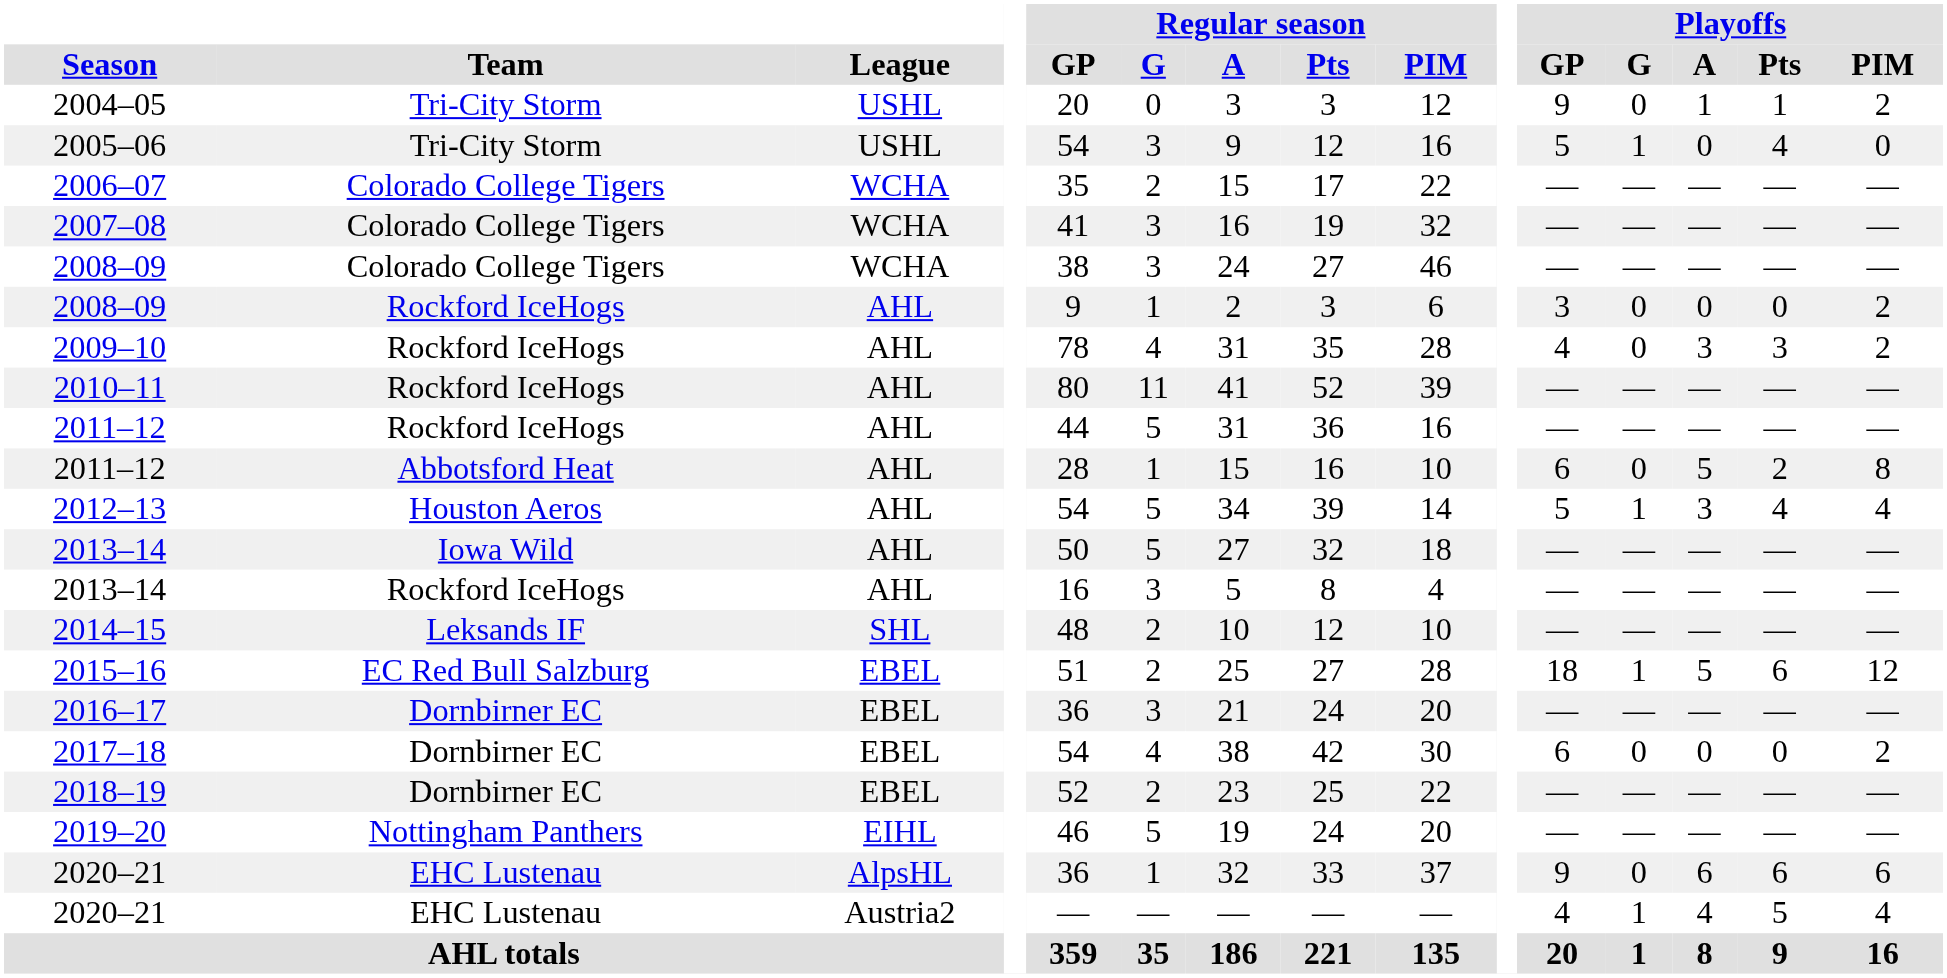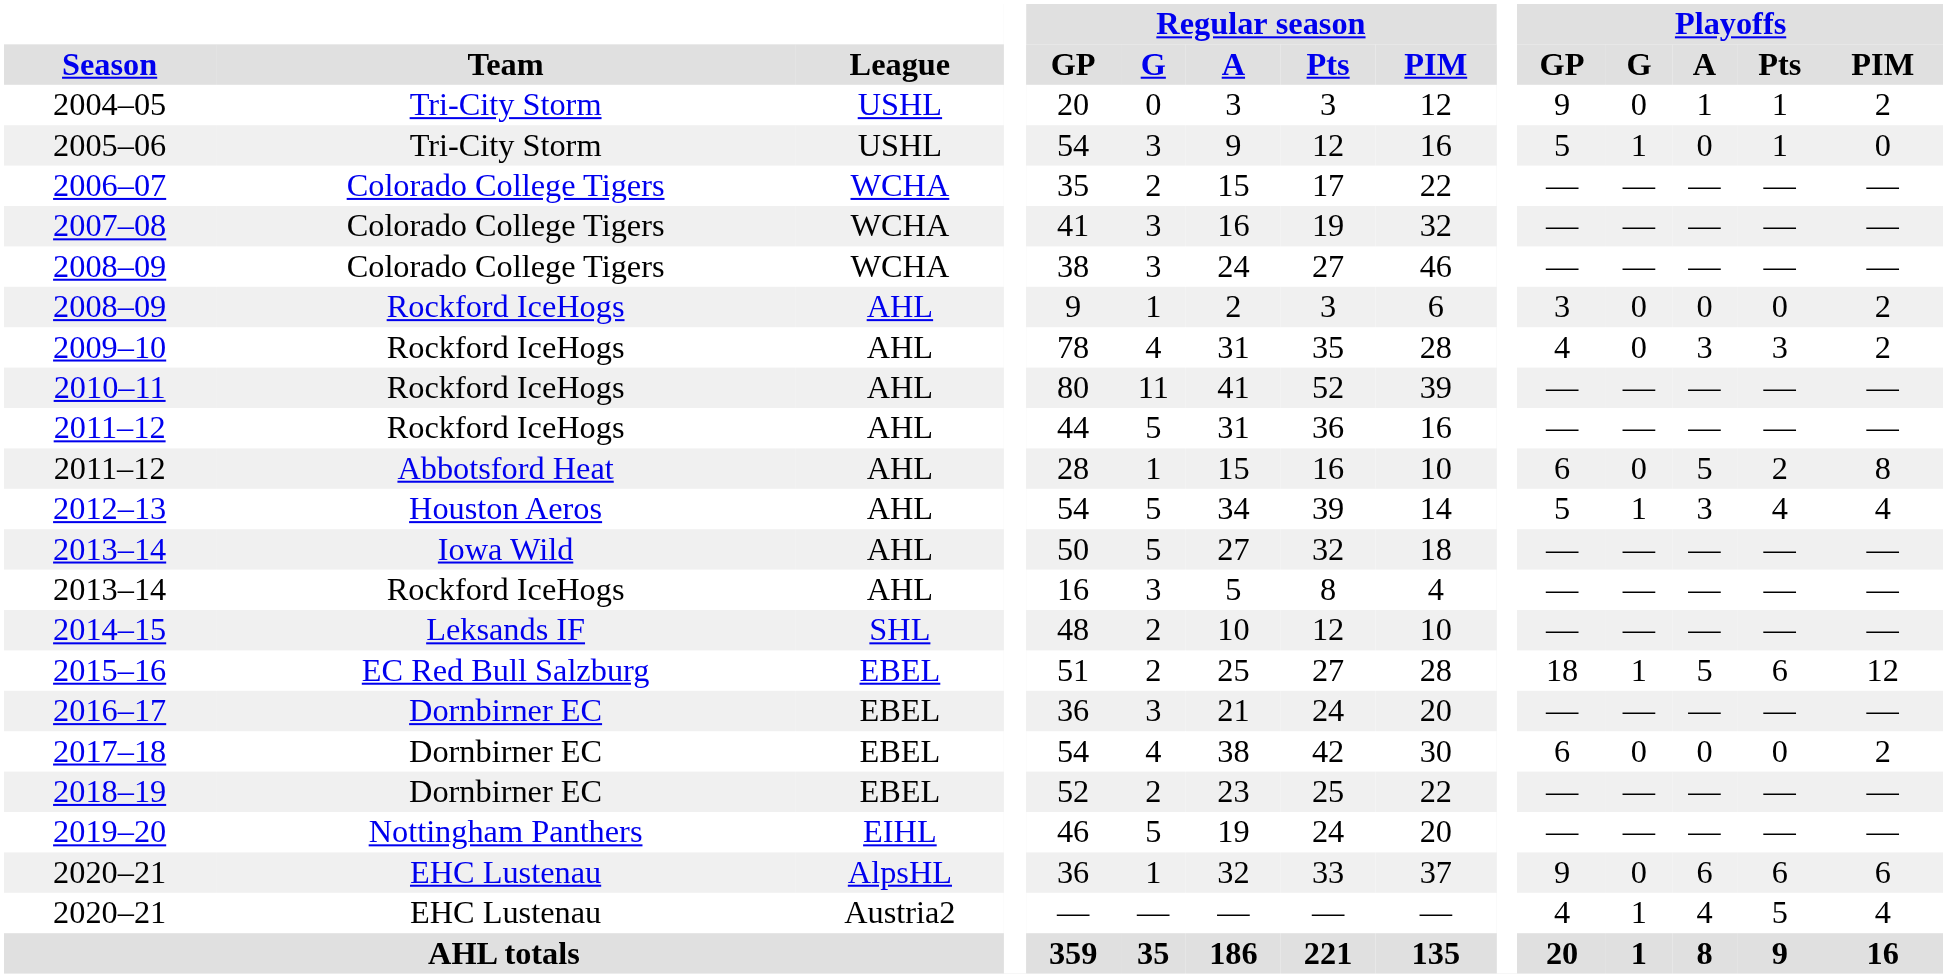 <table border="0" cellpadding="1" cellspacing="0" style="text-align:center; width:60em">
 <tr bgcolor="#e0e0e0">
 <th colspan="3" bgcolor="#ffffff"> </th>
 <th rowspan="99" bgcolor="#ffffff"> </th>
 <th colspan="5"><a href='#'>Regular season</a></th>
 <th rowspan="99" bgcolor="#ffffff"> </th>
 <th colspan="5"><a href='#'>Playoffs</a></th>
 </tr>
 <tr bgcolor="#e0e0e0">
 <th><a href='#'>Season</a></th>
 <th>Team</th>
 <th>League</th>
 <th>GP</th>
 <th><a href='#'>G</a></th>
 <th><a href='#'>A</a></th>
 <th><a href='#'>Pts</a></th>
 <th><a href='#'>PIM</a></th>
 <th>GP</th>
 <th>G</th>
 <th>A</th>
 <th>Pts</th>
 <th>PIM</th>
 </tr>
 <tr>
 <td>2004–05</td>
 <td><a href='#'>Tri-City Storm</a></td>
 <td><a href='#'>USHL</a></td>
 <td>20</td>
 <td>0</td>
 <td>3</td>
 <td>3</td>
 <td>12</td>
 <td>9</td>
 <td>0</td>
 <td>1</td>
 <td>1</td>
 <td>2</td>
 </tr>
 <tr bgcolor="#f0f0f0">
 <td>2005–06</td>
 <td>Tri-City Storm</td>
 <td>USHL</td>
 <td>54</td>
 <td>3</td>
 <td>9</td>
 <td>12</td>
 <td>16</td>
 <td>5</td>
 <td>1</td>
 <td>0</td>
-<td>4</td>
+<td>1</td>
 <td>0</td>
 </tr>
 <tr>
 <td><a href='#'>2006–07</a></td>
 <td><a href='#'>Colorado College Tigers</a></td>
 <td><a href='#'>WCHA</a></td>
 <td>35</td>
 <td>2</td>
 <td>15</td>
 <td>17</td>
 <td>22</td>
 <td>—</td>
 <td>—</td>
 <td>—</td>
 <td>—</td>
 <td>—</td>
 </tr>
 <tr bgcolor="#f0f0f0">
 <td><a href='#'>2007–08</a></td>
 <td>Colorado College Tigers</td>
 <td>WCHA</td>
 <td>41</td>
 <td>3</td>
 <td>16</td>
 <td>19</td>
 <td>32</td>
 <td>—</td>
 <td>—</td>
 <td>—</td>
 <td>—</td>
 <td>—</td>
 </tr>
 <tr>
 <td><a href='#'>2008–09</a></td>
 <td>Colorado College Tigers</td>
 <td>WCHA</td>
 <td>38</td>
 <td>3</td>
 <td>24</td>
 <td>27</td>
 <td>46</td>
 <td>—</td>
 <td>—</td>
 <td>—</td>
 <td>—</td>
 <td>—</td>
 </tr>
 <tr bgcolor="#f0f0f0">
 <td><a href='#'>2008–09</a></td>
 <td><a href='#'>Rockford IceHogs</a></td>
 <td><a href='#'>AHL</a></td>
 <td>9</td>
 <td>1</td>
 <td>2</td>
 <td>3</td>
 <td>6</td>
 <td>3</td>
 <td>0</td>
 <td>0</td>
 <td>0</td>
 <td>2</td>
 </tr>
 <tr>
 <td><a href='#'>2009–10</a></td>
 <td>Rockford IceHogs</td>
 <td>AHL</td>
 <td>78</td>
 <td>4</td>
 <td>31</td>
 <td>35</td>
 <td>28</td>
 <td>4</td>
 <td>0</td>
 <td>3</td>
 <td>3</td>
 <td>2</td>
 </tr>
 <tr bgcolor="#f0f0f0">
 <td><a href='#'>2010–11</a></td>
 <td>Rockford IceHogs</td>
 <td>AHL</td>
 <td>80</td>
 <td>11</td>
 <td>41</td>
 <td>52</td>
 <td>39</td>
 <td>—</td>
 <td>—</td>
 <td>—</td>
 <td>—</td>
 <td>—</td>
 </tr>
 <tr>
 <td><a href='#'>2011–12</a></td>
 <td>Rockford IceHogs</td>
 <td>AHL</td>
 <td>44</td>
 <td>5</td>
 <td>31</td>
 <td>36</td>
 <td>16</td>
 <td>—</td>
 <td>—</td>
 <td>—</td>
 <td>—</td>
 <td>—</td>
 </tr>
 <tr bgcolor="#f0f0f0">
 <td>2011–12</td>
 <td><a href='#'>Abbotsford Heat</a></td>
 <td>AHL</td>
 <td>28</td>
 <td>1</td>
 <td>15</td>
 <td>16</td>
 <td>10</td>
 <td>6</td>
 <td>0</td>
 <td>5</td>
 <td>2</td>
 <td>8</td>
 </tr>
 <tr>
 <td><a href='#'>2012–13</a></td>
 <td><a href='#'>Houston Aeros</a></td>
 <td>AHL</td>
 <td>54</td>
 <td>5</td>
 <td>34</td>
 <td>39</td>
 <td>14</td>
 <td>5</td>
 <td>1</td>
 <td>3</td>
 <td>4</td>
 <td>4</td>
 </tr>
 <tr bgcolor="#f0f0f0">
 <td><a href='#'>2013–14</a></td>
 <td><a href='#'>Iowa Wild</a></td>
 <td>AHL</td>
 <td>50</td>
 <td>5</td>
 <td>27</td>
 <td>32</td>
 <td>18</td>
 <td>—</td>
 <td>—</td>
 <td>—</td>
 <td>—</td>
 <td>—</td>
 </tr>
 <tr>
 <td>2013–14</td>
 <td>Rockford IceHogs</td>
 <td>AHL</td>
 <td>16</td>
 <td>3</td>
 <td>5</td>
 <td>8</td>
 <td>4</td>
 <td>—</td>
 <td>—</td>
 <td>—</td>
 <td>—</td>
 <td>—</td>
 </tr>
 <tr bgcolor="#f0f0f0">
 <td><a href='#'>2014–15</a></td>
 <td><a href='#'>Leksands IF</a></td>
 <td><a href='#'>SHL</a></td>
 <td>48</td>
 <td>2</td>
 <td>10</td>
 <td>12</td>
 <td>10</td>
 <td>—</td>
 <td>—</td>
 <td>—</td>
 <td>—</td>
 <td>—</td>
 </tr>
 <tr>
 <td><a href='#'>2015–16</a></td>
 <td><a href='#'>EC Red Bull Salzburg</a></td>
 <td><a href='#'>EBEL</a></td>
 <td>51</td>
 <td>2</td>
 <td>25</td>
 <td>27</td>
 <td>28</td>
 <td>18</td>
 <td>1</td>
 <td>5</td>
 <td>6</td>
 <td>12</td>
 </tr>
 <tr bgcolor="#f0f0f0">
 <td><a href='#'>2016–17</a></td>
 <td><a href='#'>Dornbirner EC</a></td>
 <td>EBEL</td>
 <td>36</td>
 <td>3</td>
 <td>21</td>
 <td>24</td>
 <td>20</td>
 <td>—</td>
 <td>—</td>
 <td>—</td>
 <td>—</td>
 <td>—</td>
 </tr>
 <tr>
 <td><a href='#'>2017–18</a></td>
 <td>Dornbirner EC</td>
 <td>EBEL</td>
 <td>54</td>
 <td>4</td>
 <td>38</td>
 <td>42</td>
 <td>30</td>
 <td>6</td>
 <td>0</td>
 <td>0</td>
 <td>0</td>
 <td>2</td>
 </tr>
 <tr bgcolor="#f0f0f0">
 <td><a href='#'>2018–19</a></td>
 <td>Dornbirner EC</td>
 <td>EBEL</td>
 <td>52</td>
 <td>2</td>
 <td>23</td>
 <td>25</td>
 <td>22</td>
 <td>—</td>
 <td>—</td>
 <td>—</td>
 <td>—</td>
 <td>—</td>
 </tr>
 <tr>
 <td><a href='#'>2019–20</a></td>
 <td><a href='#'>Nottingham Panthers</a></td>
 <td><a href='#'>EIHL</a></td>
 <td>46</td>
 <td>5</td>
 <td>19</td>
 <td>24</td>
 <td>20</td>
 <td>—</td>
 <td>—</td>
 <td>—</td>
 <td>—</td>
 <td>—</td>
 </tr>
 <tr bgcolor="#f0f0f0">
 <td>2020–21</td>
 <td><a href='#'>EHC Lustenau</a></td>
 <td><a href='#'>AlpsHL</a></td>
 <td>36</td>
 <td>1</td>
 <td>32</td>
 <td>33</td>
 <td>37</td>
 <td>9</td>
 <td>0</td>
 <td>6</td>
 <td>6</td>
 <td>6</td>
 </tr>
 <tr>
 <td>2020–21</td>
 <td>EHC Lustenau</td>
 <td>Austria2</td>
 <td>—</td>
 <td>—</td>
 <td>—</td>
 <td>—</td>
 <td>—</td>
 <td>4</td>
 <td>1</td>
 <td>4</td>
 <td>5</td>
 <td>4</td>
 </tr>
 <tr>
 </tr>
 <tr bgcolor="#e0e0e0">
 <th colspan="3">AHL totals</th>
 <th>359</th>
 <th>35</th>
 <th>186</th>
 <th>221</th>
 <th>135</th>
 <th>20</th>
 <th>1</th>
 <th>8</th>
 <th>9</th>
 <th>16</th>
 </tr>
 </table>
